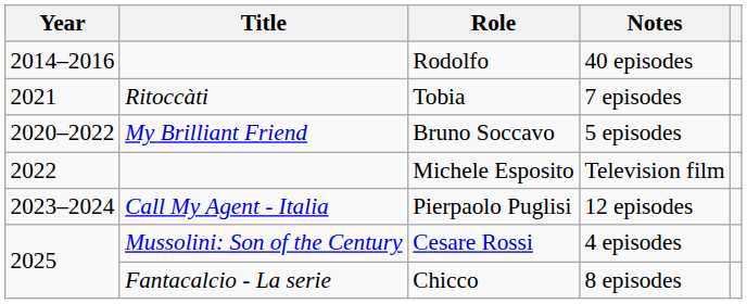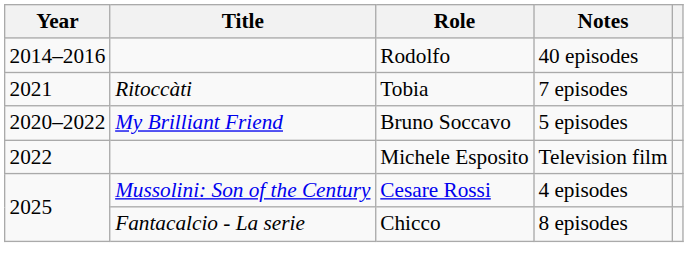 <table class="wikitable sortable">
 <tr>
 <th>Year</th>
 <th>Title</th>
 <th>Role</th>
 <th class="unsortable">Notes</th>
 <th class="unsortable"></th>
 </tr>
 <tr>
 <td>2014–2016</td>
 <td><em></em></td>
 <td>Rodolfo</td>
 <td>40 episodes</td>
 <td></td>
 </tr>
 <tr>
 <td>2021</td>
 <td><em>Ritoccàti</em></td>
 <td>Tobia</td>
 <td>7 episodes</td>
 <td></td>
 </tr>
 <tr>
 <td>2020–2022</td>
 <td><em><a href='#'>My Brilliant Friend</a></em></td>
 <td>Bruno Soccavo</td>
 <td>5 episodes</td>
 <td></td>
 </tr>
 <tr>
 <td>2022</td>
 <td><em></em></td>
 <td>Michele Esposito</td>
 <td>Television film</td>
 <td></td>
 </tr>
 <tr>
-<td>2023–2024</td>
-<td><em><a href='#'>Call My Agent - Italia</a></em></td>
-<td>Pierpaolo Puglisi</td>
-<td>12 episodes</td>
-<td></td>
-</tr>
-<tr>
 <td rowspan="2">2025</td>
 <td><em><a href='#'>Mussolini: Son of the Century</a></em></td>
 <td><a href='#'>Cesare Rossi</a></td>
 <td>4 episodes</td>
 <td></td>
 </tr>
 <tr>
 <td><em>Fantacalcio - La serie</em></td>
 <td>Chicco</td>
 <td>8 episodes</td>
 <td></td>
 </tr>
 </table>
